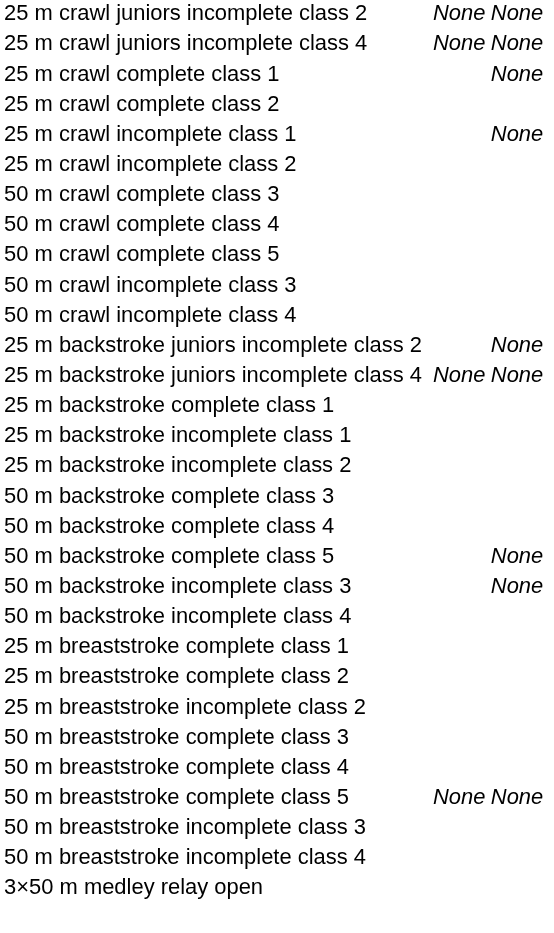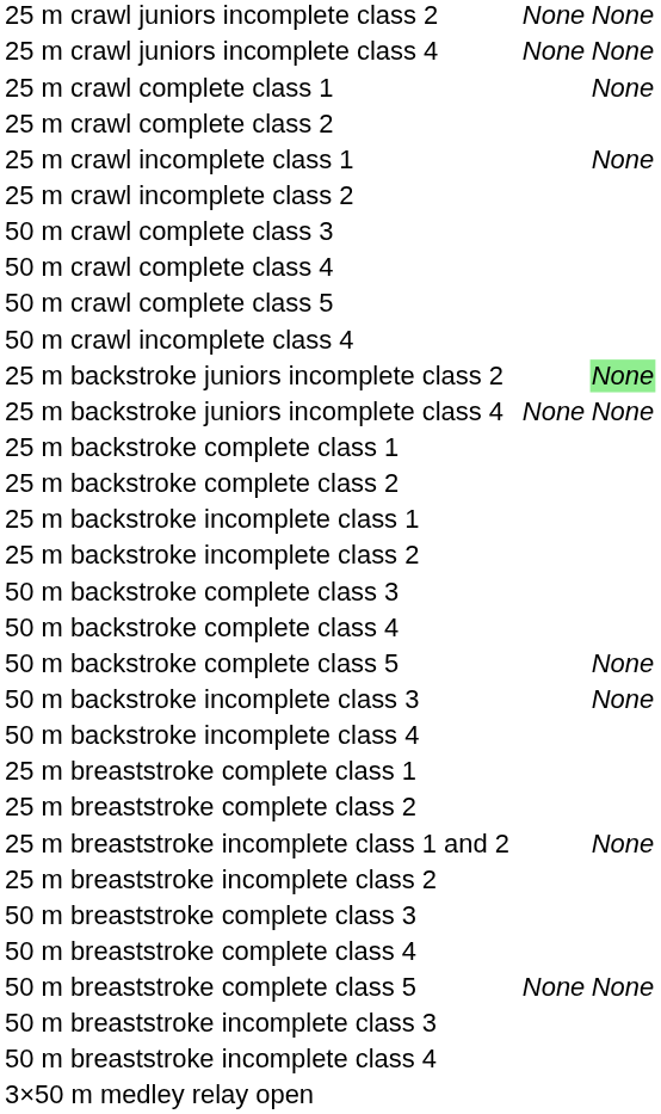 <table>
 <tr>
 <td>25 m crawl juniors incomplete class 2<br></td>
 <td></td>
 <td align="center"><em>None</em></td>
 <td align="center"><em>None</em></td>
 </tr>
 <tr>
 <td>25 m crawl juniors incomplete class 4<br></td>
 <td></td>
 <td align="center"><em>None</em></td>
 <td align="center"><em>None</em></td>
 </tr>
 <tr>
 <td>25 m crawl complete class 1<br></td>
 <td></td>
 <td></td>
 <td align="center"><em>None</em></td>
 </tr>
 <tr>
 <td>25 m crawl complete class 2<br></td>
 <td></td>
 <td></td>
 <td></td>
 </tr>
 <tr>
 <td>25 m crawl incomplete class 1<br></td>
 <td></td>
 <td></td>
 <td align="center"><em>None</em></td>
 </tr>
 <tr>
 <td>25 m crawl incomplete class 2<br></td>
 <td></td>
 <td></td>
 <td></td>
 </tr>
 <tr>
 <td>50 m crawl complete class 3<br></td>
 <td></td>
 <td></td>
 <td></td>
 </tr>
 <tr>
 <td>50 m crawl complete class 4<br></td>
 <td></td>
 <td></td>
 <td></td>
 </tr>
 <tr>
 <td>50 m crawl complete class 5<br></td>
 <td></td>
 <td></td>
 <td></td>
 </tr>
 <tr>
-<td>50 m crawl incomplete class 3<br></td>
-<td></td>
-<td></td>
-<td></td>
-</tr>
-<tr>
 <td>50 m crawl incomplete class 4<br></td>
 <td></td>
 <td></td>
 <td></td>
 </tr>
 <tr>
 <td>25 m backstroke juniors incomplete class 2<br></td>
 <td></td>
 <td></td>
-<td align="center"><em>None</em></td>
+<td align="center" style="background: lightgreen;"><em>None</em></td>
 </tr>
 <tr>
 <td>25 m backstroke juniors incomplete class 4<br></td>
 <td></td>
 <td align="center"><em>None</em></td>
 <td align="center"><em>None</em></td>
 </tr>
 <tr>
 <td>25 m backstroke complete class 1<br></td>
+<td></td>
+<td></td>
+<td></td>
+</tr>
+<tr>
+<td>25 m backstroke complete class 2<br></td>
 <td></td>
 <td></td>
 <td></td>
 </tr>
 <tr>
 <td>25 m backstroke incomplete class 1<br></td>
 <td></td>
 <td></td>
 <td></td>
 </tr>
 <tr>
 <td>25 m backstroke incomplete class 2<br></td>
 <td></td>
 <td></td>
 <td></td>
 </tr>
 <tr>
 <td>50 m backstroke complete class 3<br></td>
 <td></td>
 <td></td>
 <td></td>
 </tr>
 <tr>
 <td>50 m backstroke complete class 4<br></td>
 <td></td>
 <td></td>
 <td></td>
 </tr>
 <tr>
 <td>50 m backstroke complete class 5<br></td>
 <td></td>
 <td></td>
 <td align="center"><em>None</em></td>
 </tr>
 <tr>
 <td>50 m backstroke incomplete class 3<br></td>
 <td></td>
 <td></td>
 <td align="center"><em>None</em></td>
 </tr>
 <tr>
 <td>50 m backstroke incomplete class 4<br></td>
 <td></td>
 <td></td>
 <td></td>
 </tr>
 <tr>
 <td>25 m breaststroke complete class 1<br></td>
 <td></td>
 <td></td>
 <td></td>
 </tr>
 <tr>
 <td>25 m breaststroke complete class 2<br></td>
 <td></td>
 <td></td>
 <td></td>
 </tr>
 <tr>
+<td>25 m breaststroke incomplete class 1 and 2<br></td>
+<td></td>
+<td></td>
+<td align="center"><em>None</em></td>
+</tr>
+<tr>
 <td>25 m breaststroke incomplete class 2<br></td>
 <td></td>
 <td></td>
 <td></td>
 </tr>
 <tr>
 <td>50 m breaststroke complete class 3<br></td>
 <td></td>
 <td></td>
 <td></td>
 </tr>
 <tr>
 <td>50 m breaststroke complete class 4<br></td>
 <td></td>
 <td></td>
 <td></td>
 </tr>
 <tr>
 <td>50 m breaststroke complete class 5<br></td>
 <td></td>
 <td align="center"><em>None</em></td>
 <td align="center"><em>None</em></td>
 </tr>
 <tr>
 <td>50 m breaststroke incomplete class 3<br></td>
 <td></td>
 <td></td>
 <td></td>
 </tr>
 <tr>
 <td>50 m breaststroke incomplete class 4<br></td>
 <td></td>
 <td></td>
 <td></td>
 </tr>
 <tr>
 <td>3×50 m medley relay open<br></td>
 <td></td>
 <td></td>
 <td></td>
 </tr>
 </table>
